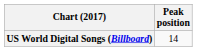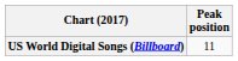 <table class="wikitable sortable plainrowheaders" style="text-align:center;">
 <tr>
 <th>Chart (2017)</th>
 <th>Peak<br>position</th>
 </tr>
 <tr>
 <th scope="row">US World Digital Songs (<em><a href='#'>Billboard</a></em>)</th>
-<td>14</td>
+<td>11</td>
 </tr>
 </table>
